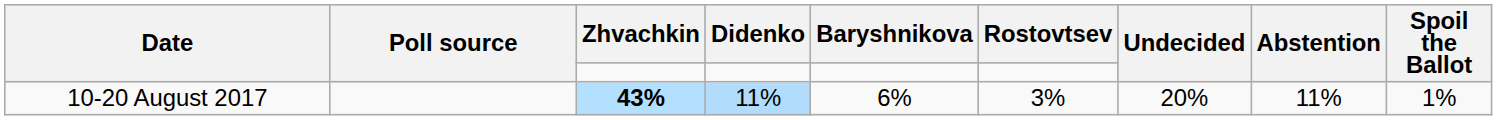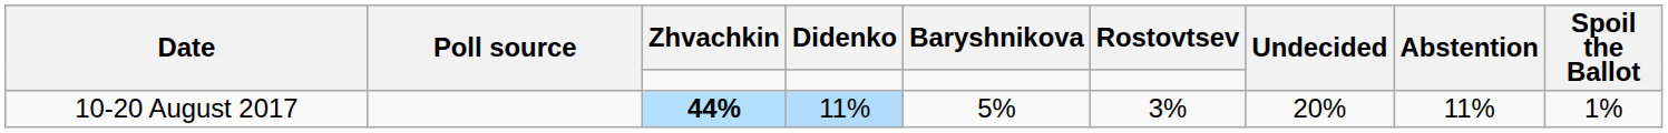 <table class=wikitable style="font-size:95%; line-height:14px; text-align:center">
 <tr>
 <th style=width:200px; rowspan=2>Date</th>
 <th style=width:150px; rowspan=2>Poll source</th>
 <th style=width:60px>Zhvachkin</th>
 <th style=width:60px>Didenko</th>
 <th style=width:60px>Baryshnikova</th>
 <th style=width:60px>Rostovtsev</th>
 <th style="width:60px;" rowspan=2>Undecided</th>
 <th style="width:60px;" rowspan=2>Abstention</th>
 <th style="width:60px;" rowspan=2>Spoil the Ballot</th>
 </tr>
 <tr>
 <td bgcolor=></td>
 <td bgcolor=></td>
 <td bgcolor=></td>
 <td bgcolor=></td>
 </tr>
 <tr>
 <td>10-20 August 2017</td>
 <td></td>
-<td style="background:#B3E0FF"><strong>43%</strong></td>
+<td style="background:#B3E0FF"><strong>44%</strong></td>
 <td style="background:#b1dcfc">11%</td>
-<td>6%</td>
+<td>5%</td>
 <td>3%</td>
 <td>20%</td>
 <td>11%</td>
 <td>1%</td>
 </tr>
 </table>
